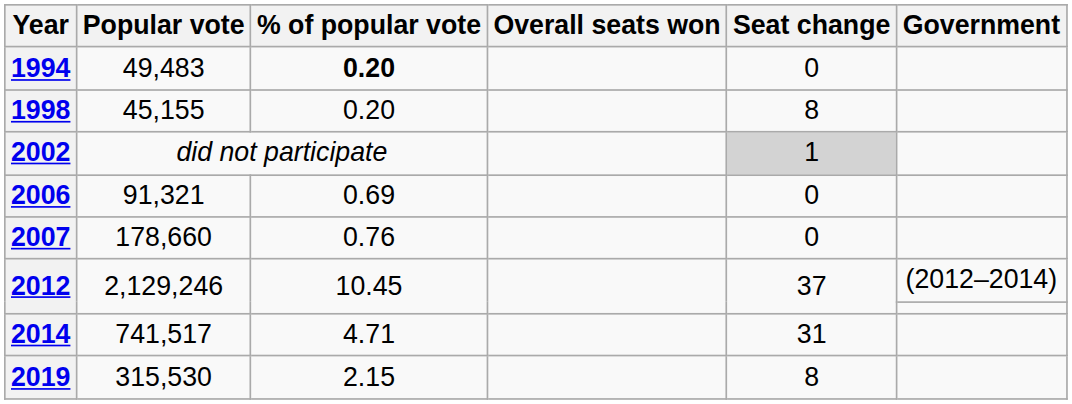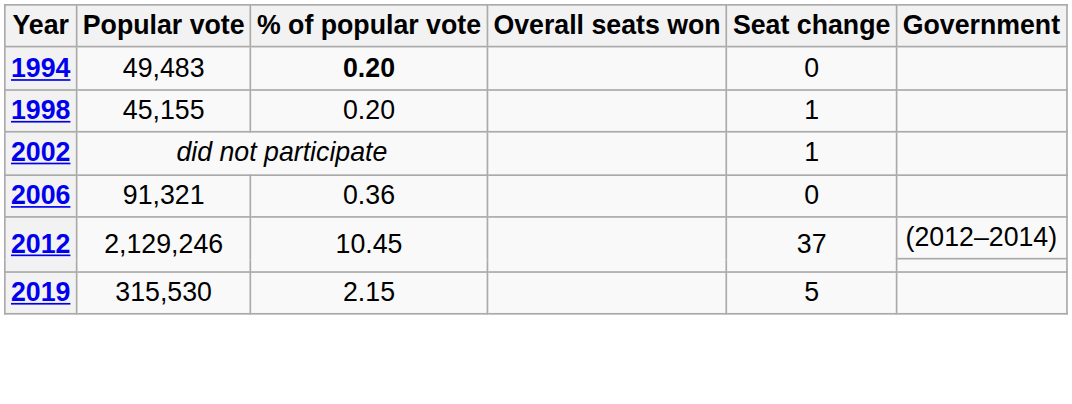 <table class="wikitable" style="text-align:center">
 <tr>
 <th>Year</th>
 <th>Popular vote</th>
 <th>% of popular vote</th>
 <th>Overall seats won</th>
 <th>Seat change</th>
 <th rowspan=1>Government</th>
 </tr>
 <tr>
 <th><a href='#'>1994</a></th>
 <td>49,483</td>
 <td><strong>0.20</strong></td>
 <td></td>
 <td> 0</td>
 <td></td>
 </tr>
 <tr>
 <th><a href='#'>1998</a></th>
 <td>45,155</td>
 <td>0.20</td>
 <td></td>
-<td> 8</td>
+<td> 1</td>
 <td></td>
 </tr>
 <tr>
 <th><a href='#'>2002</a></th>
 <td colspan=2><em>did not participate</em></td>
 <td></td>
-<td style="background: lightgrey;"> 1</td>
+<td> 1</td>
 <td></td>
 </tr>
 <tr>
 <th><a href='#'>2006</a></th>
 <td>91,321</td>
-<td>0.69</td>
-<td></td>
-<td> 0</td>
-<td></td>
-</tr>
-<tr>
-<th><a href='#'>2007</a></th>
-<td>178,660</td>
-<td>0.76</td>
+<td>0.36</td>
 <td></td>
 <td> 0</td>
 <td></td>
 </tr>
 <tr>
 <th rowspan="2"><a href='#'>2012</a></th>
 <td rowspan="2">2,129,246</td>
 <td rowspan="2">10.45</td>
 <td rowspan="2"></td>
 <td rowspan="2"> 37</td>
 <td> (2012–2014)</td>
 </tr>
 <tr>
 <td></td>
 </tr>
 <tr>
-<th><a href='#'>2014</a></th>
-<td>741,517</td>
-<td>4.71</td>
-<td></td>
-<td> 31</td>
-<td></td>
-</tr>
-<tr>
 <th><a href='#'>2019</a></th>
 <td>315,530</td>
 <td>2.15</td>
 <td></td>
-<td> 8</td>
+<td> 5</td>
 <td></td>
 </tr>
 </table>
